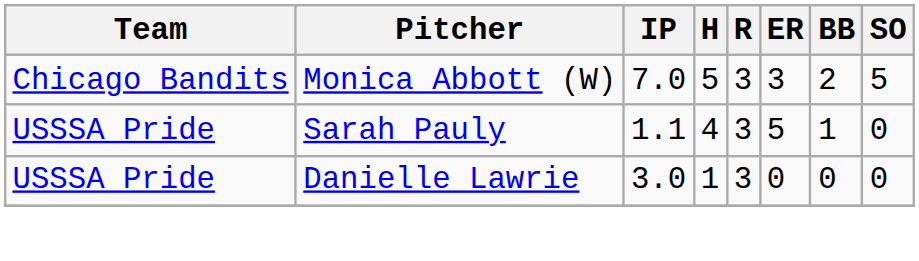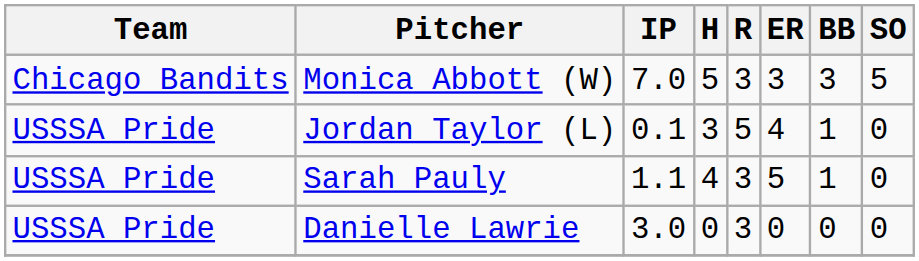 <table class="wikitable">
 <tr>
 <th>Team</th>
 <th>Pitcher</th>
 <th>IP</th>
 <th>H</th>
 <th>R</th>
 <th>ER</th>
 <th>BB</th>
 <th>SO</th>
 </tr>
 <tr>
 <td><a href='#'>Chicago Bandits</a></td>
 <td><a href='#'>Monica Abbott</a> (W)</td>
 <td>7.0</td>
 <td>5</td>
 <td>3</td>
 <td>3</td>
-<td>2</td>
+<td>3</td>
 <td>5</td>
+</tr>
+<tr>
+<td><a href='#'>USSSA Pride</a></td>
+<td><a href='#'>Jordan Taylor</a> (L)</td>
+<td>0.1</td>
+<td>3</td>
+<td>5</td>
+<td>4</td>
+<td>1</td>
+<td>0</td>
 </tr>
 <tr>
 <td><a href='#'>USSSA Pride</a></td>
 <td><a href='#'>Sarah Pauly</a></td>
 <td>1.1</td>
 <td>4</td>
 <td>3</td>
 <td>5</td>
 <td>1</td>
 <td>0</td>
 </tr>
 <tr>
 <td><a href='#'>USSSA Pride</a></td>
 <td><a href='#'>Danielle Lawrie</a></td>
 <td>3.0</td>
-<td>1</td>
+<td>0</td>
 <td>3</td>
 <td>0</td>
 <td>0</td>
 <td>0</td>
 </tr>
 <tr>
 </tr>
 </table>
